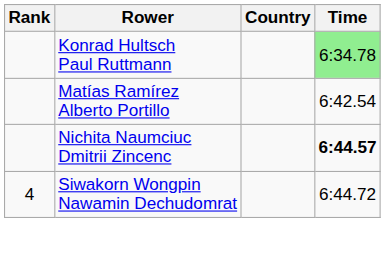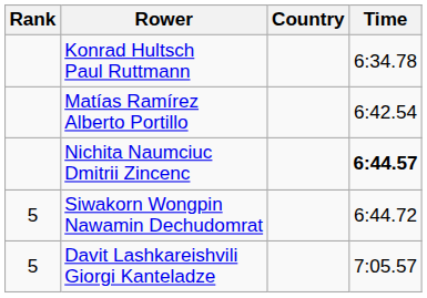 <table class="wikitable" style="text-align:center">
 <tr>
 <th>Rank</th>
 <th>Rower</th>
 <th>Country</th>
 <th>Time</th>
 </tr>
 <tr>
 <td></td>
 <td align="left"><a href='#'>Konrad Hultsch</a><br><a href='#'>Paul Ruttmann</a></td>
 <td align="left"></td>
-<td style="background: lightgreen;">6:34.78</td>
+<td>6:34.78</td>
 </tr>
 <tr>
 <td></td>
 <td align="left"><a href='#'>Matías Ramírez</a><br><a href='#'>Alberto Portillo</a></td>
 <td align="left"></td>
 <td>6:42.54</td>
 </tr>
 <tr>
 <td></td>
 <td align="left"><a href='#'>Nichita Naumciuc</a><br><a href='#'>Dmitrii Zincenc</a></td>
 <td align="left"></td>
 <td><strong>6:44.57</strong></td>
 </tr>
 <tr>
-<td>4</td>
+<td>5</td>
 <td align="left"><a href='#'>Siwakorn Wongpin</a><br><a href='#'>Nawamin Dechudomrat</a></td>
 <td align="left"></td>
 <td>6:44.72</td>
 </tr>
+<tr>
+<td>5</td>
+<td align="left"><a href='#'>Davit Lashkareishvili</a><br><a href='#'>Giorgi Kanteladze</a></td>
+<td align="left"></td>
+<td>7:05.57</td>
+</tr>
 </table>
